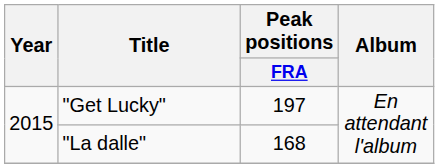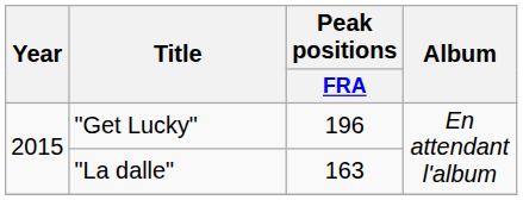 <table class="wikitable">
 <tr>
 <th align="center" rowspan="2" width="10">Year</th>
 <th align="center" rowspan="2" width="140">Title</th>
 <th align="center" colspan="1" width="20">Peak positions</th>
 <th align="center" rowspan="2" width="70">Album</th>
 </tr>
 <tr>
 <th scope="col" style="width:3em;font-size:90%;"><a href='#'>FRA</a><br></th>
 </tr>
 <tr>
 <td style="text-align:center;" rowspan=2>2015</td>
 <td>"Get Lucky"</td>
-<td style="text-align:center;">197</td>
+<td style="text-align:center;">196</td>
 <td style="text-align:center;" rowspan=2><em>En attendant l'album</em></td>
 </tr>
 <tr>
 <td>"La dalle"</td>
-<td style="text-align:center;">168</td>
+<td style="text-align:center;">163</td>
 </tr>
 <tr>
 </tr>
 </table>
